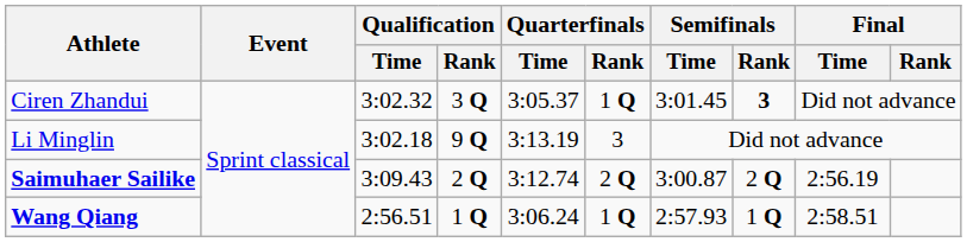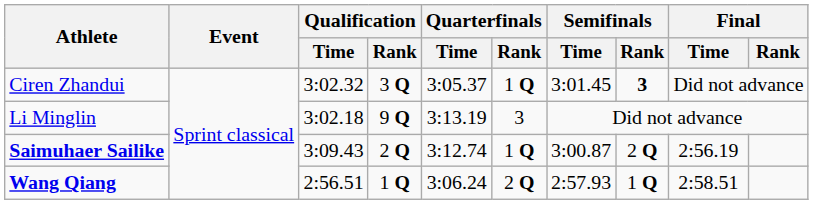 <table class="wikitable" style="font-size:90%">
 <tr>
 <th rowspan=2>Athlete</th>
 <th rowspan=2>Event</th>
 <th colspan=2>Qualification</th>
 <th colspan=2>Quarterfinals</th>
 <th colspan=2>Semifinals</th>
 <th colspan=2>Final</th>
 </tr>
 <tr style="font-size:95%">
 <th>Time</th>
 <th>Rank</th>
 <th>Time</th>
 <th>Rank</th>
 <th>Time</th>
 <th>Rank</th>
 <th>Time</th>
 <th>Rank</th>
 </tr>
 <tr align=center>
 <td align=left><a href='#'>Ciren Zhandui</a></td>
 <td align=left rowspan=4><a href='#'>Sprint classical</a></td>
 <td>3:02.32</td>
 <td>3 <strong>Q</strong></td>
 <td>3:05.37</td>
 <td>1 <strong>Q</strong></td>
 <td>3:01.45</td>
 <td><strong>3</strong></td>
 <td colspan=2>Did not advance</td>
 </tr>
 <tr align=center>
 <td align=left><a href='#'>Li Minglin</a></td>
 <td>3:02.18</td>
 <td>9 <strong>Q</strong></td>
 <td>3:13.19</td>
 <td>3</td>
 <td colspan=4>Did not advance</td>
 </tr>
 <tr align=center>
 <td align=left><strong><a href='#'>Saimuhaer Sailike</a></strong></td>
 <td>3:09.43</td>
 <td>2 <strong>Q</strong></td>
 <td>3:12.74</td>
-<td>2 <strong>Q</strong></td>
+<td>1 <strong>Q</strong></td>
 <td>3:00.87</td>
 <td>2 <strong>Q</strong></td>
 <td>2:56.19</td>
 <td></td>
 </tr>
 <tr align=center>
 <td align=left><strong><a href='#'>Wang Qiang</a></strong></td>
 <td>2:56.51</td>
 <td>1 <strong>Q</strong></td>
 <td>3:06.24</td>
-<td>1 <strong>Q</strong></td>
+<td>2 <strong>Q</strong></td>
 <td>2:57.93</td>
 <td>1 <strong>Q</strong></td>
 <td>2:58.51</td>
 <td></td>
 </tr>
 </table>
